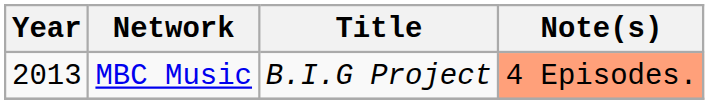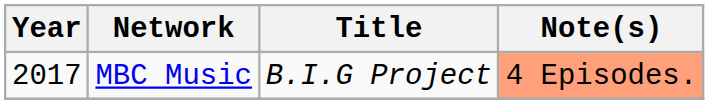 <table class="wikitable">
 <tr>
 <th>Year</th>
 <th>Network</th>
 <th>Title</th>
 <th>Note(s)</th>
 </tr>
 <tr>
-<td>2013</td>
+<td>2017</td>
 <td><a href='#'>MBC Music</a></td>
 <td><em>B.I.G Project</em></td>
 <td style="background: lightsalmon;">4 Episodes.</td>
 </tr>
 <tr>
 </tr>
 </table>
